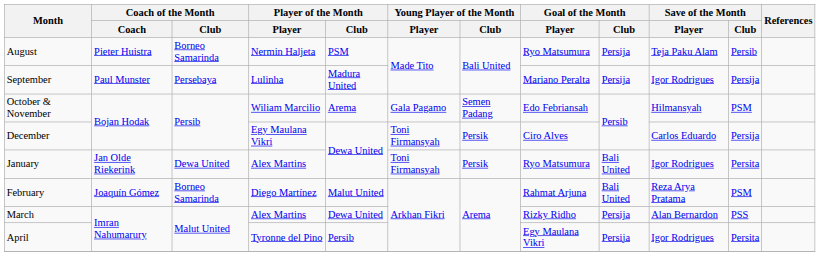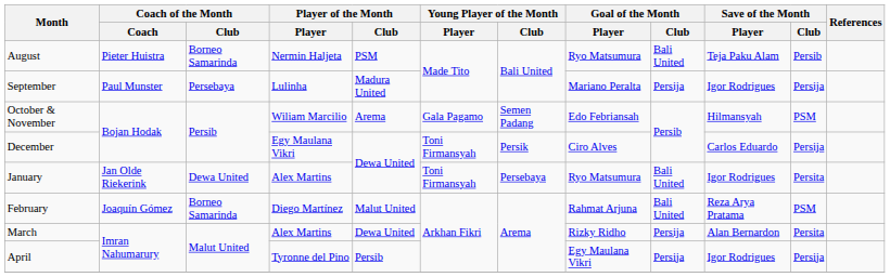 <table class="wikitable">
 <tr>
 <th rowspan="2">Month</th>
 <th colspan="2">Coach of the Month</th>
 <th colspan="2">Player of the Month</th>
 <th colspan="2">Young Player of the Month</th>
 <th colspan="2">Goal of the Month</th>
 <th colspan="2">Save of the Month</th>
 <th rowspan="2">References</th>
 </tr>
 <tr>
 <th>Coach</th>
 <th>Club</th>
 <th>Player</th>
 <th>Club</th>
 <th>Player</th>
 <th>Club</th>
 <th>Player</th>
 <th>Club</th>
 <th>Player</th>
 <th>Club</th>
 </tr>
 <tr>
 <td>August</td>
 <td> <a href='#'>Pieter Huistra</a></td>
 <td><a href='#'>Borneo Samarinda</a></td>
 <td> <a href='#'>Nermin Haljeta</a></td>
 <td><a href='#'>PSM</a></td>
 <td rowspan="2"> <a href='#'>Made Tito</a></td>
 <td rowspan="2"><a href='#'>Bali United</a></td>
 <td> <a href='#'>Ryo Matsumura</a></td>
-<td><a href='#'>Persija</a></td>
+<td><a href='#'>Bali United</a></td>
 <td> <a href='#'>Teja Paku Alam</a></td>
 <td><a href='#'>Persib</a></td>
 <td><br></td>
 </tr>
 <tr>
 <td>September</td>
 <td> <a href='#'>Paul Munster</a></td>
 <td><a href='#'>Persebaya</a></td>
 <td> <a href='#'>Lulinha</a></td>
 <td><a href='#'>Madura United</a></td>
 <td> <a href='#'>Mariano Peralta</a></td>
 <td><a href='#'>Persija</a></td>
 <td> <a href='#'>Igor Rodrigues</a></td>
 <td><a href='#'>Persija</a></td>
 <td><br></td>
 </tr>
 <tr>
 <td>October & November</td>
 <td rowspan="2"> <a href='#'>Bojan Hodak</a></td>
 <td rowspan="2"><a href='#'>Persib</a></td>
 <td> <a href='#'>Wiliam Marcilio</a></td>
 <td><a href='#'>Arema</a></td>
 <td> <a href='#'>Gala Pagamo</a></td>
 <td><a href='#'>Semen Padang</a></td>
 <td> <a href='#'>Edo Febriansah</a></td>
 <td rowspan="2"><a href='#'>Persib</a></td>
 <td> <a href='#'>Hilmansyah</a></td>
 <td><a href='#'>PSM</a></td>
 <td><br></td>
 </tr>
 <tr>
 <td>December</td>
 <td> <a href='#'>Egy Maulana Vikri</a></td>
 <td rowspan="2"><a href='#'>Dewa United</a></td>
 <td> <a href='#'>Toni Firmansyah</a></td>
 <td><a href='#'>Persik</a></td>
 <td> <a href='#'>Ciro Alves</a></td>
 <td> <a href='#'>Carlos Eduardo</a></td>
 <td><a href='#'>Persija</a></td>
 <td><br></td>
 </tr>
 <tr>
 <td>January</td>
 <td> <a href='#'>Jan Olde Riekerink</a></td>
 <td><a href='#'>Dewa United</a></td>
 <td> <a href='#'>Alex Martins</a></td>
 <td> <a href='#'>Toni Firmansyah</a></td>
-<td><a href='#'>Persik</a></td>
+<td><a href='#'>Persebaya</a></td>
 <td> <a href='#'>Ryo Matsumura</a></td>
 <td><a href='#'>Bali United</a></td>
 <td> <a href='#'>Igor Rodrigues</a></td>
 <td><a href='#'>Persita</a></td>
 <td><br></td>
 </tr>
 <tr>
 <td>February</td>
 <td> <a href='#'>Joaquín Gómez</a></td>
 <td><a href='#'>Borneo Samarinda</a></td>
 <td> <a href='#'>Diego Martínez</a></td>
 <td><a href='#'>Malut United</a></td>
 <td rowspan="3"> <a href='#'>Arkhan Fikri</a></td>
 <td rowspan="3"><a href='#'>Arema</a></td>
 <td> <a href='#'>Rahmat Arjuna</a></td>
 <td><a href='#'>Bali United</a></td>
 <td> <a href='#'>Reza Arya Pratama</a></td>
 <td><a href='#'>PSM</a></td>
 <td><br></td>
 </tr>
 <tr>
 <td>March</td>
 <td rowspan="2"> <a href='#'>Imran Nahumarury</a></td>
 <td rowspan="2"><a href='#'>Malut United</a></td>
 <td> <a href='#'>Alex Martins</a></td>
 <td><a href='#'>Dewa United</a></td>
 <td> <a href='#'>Rizky Ridho</a></td>
 <td><a href='#'>Persija</a></td>
 <td> <a href='#'>Alan Bernardon</a></td>
-<td><a href='#'>PSS</a></td>
+<td><a href='#'>Persita</a></td>
 <td><br></td>
 </tr>
 <tr>
 <td>April</td>
 <td> <a href='#'>Tyronne del Pino</a></td>
 <td><a href='#'>Persib</a></td>
 <td> <a href='#'>Egy Maulana Vikri</a></td>
 <td><a href='#'>Persija</a></td>
 <td> <a href='#'>Igor Rodrigues</a></td>
-<td><a href='#'>Persita</a></td>
+<td><a href='#'>Persija</a></td>
 <td><br></td>
 </tr>
 <tr>
 </tr>
 </table>
